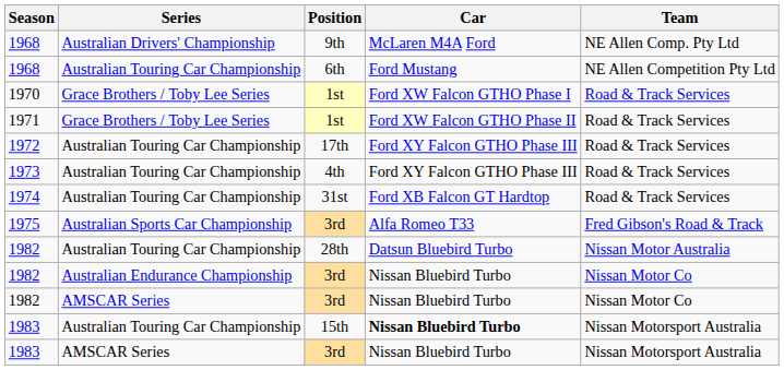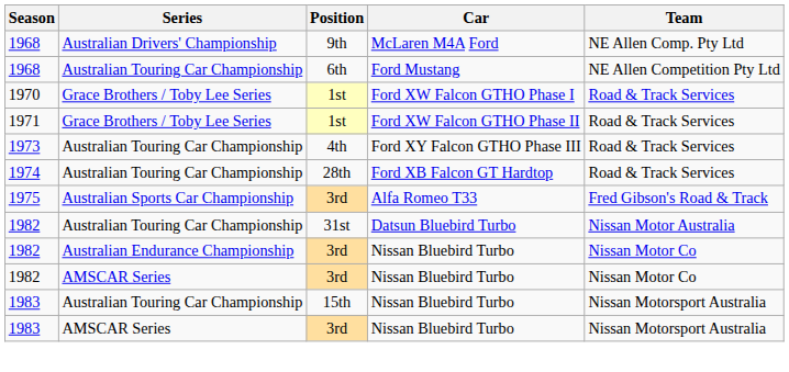 <table class="wikitable" style="font-size: 95%;">
 <tr>
 <th>Season</th>
 <th>Series</th>
 <th>Position</th>
 <th>Car</th>
 <th>Team</th>
 </tr>
 <tr>
 <td><a href='#'>1968</a></td>
 <td><a href='#'>Australian Drivers' Championship</a></td>
 <td align="center">9th</td>
 <td><a href='#'>McLaren M4A</a> <a href='#'>Ford</a></td>
 <td>NE Allen Comp. Pty Ltd</td>
 </tr>
 <tr>
 <td><a href='#'>1968</a></td>
 <td><a href='#'>Australian Touring Car Championship</a></td>
 <td align="center">6th</td>
 <td><a href='#'>Ford Mustang</a></td>
 <td>NE Allen Competition Pty Ltd</td>
 </tr>
 <tr>
 <td>1970</td>
 <td><a href='#'>Grace Brothers / Toby Lee Series</a></td>
 <td align="center" style="background:#ffffbf;">1st</td>
 <td><a href='#'>Ford XW Falcon GTHO Phase I</a></td>
 <td><a href='#'>Road & Track Services</a></td>
 </tr>
 <tr>
 <td>1971</td>
 <td><a href='#'>Grace Brothers / Toby Lee Series</a></td>
 <td align="center" style="background:#ffffbf;">1st</td>
 <td><a href='#'>Ford XW Falcon GTHO Phase II</a></td>
 <td>Road & Track Services</td>
 </tr>
 <tr>
-<td><a href='#'>1972</a></td>
-<td>Australian Touring Car Championship</td>
-<td align="center">17th</td>
-<td><a href='#'>Ford XY Falcon GTHO Phase III</a></td>
-<td>Road & Track Services</td>
-</tr>
-<tr>
 <td><a href='#'>1973</a></td>
 <td>Australian Touring Car Championship</td>
 <td align="center">4th</td>
 <td>Ford XY Falcon GTHO Phase III</td>
 <td>Road & Track Services</td>
 </tr>
 <tr>
 <td><a href='#'>1974</a></td>
 <td>Australian Touring Car Championship</td>
-<td align="center">31st</td>
+<td align="center">28th</td>
 <td><a href='#'>Ford XB Falcon GT Hardtop</a></td>
 <td>Road & Track Services</td>
 </tr>
 <tr>
 <td><a href='#'>1975</a></td>
 <td><a href='#'>Australian Sports Car Championship</a></td>
 <td align="center" style="background:#ffdf9f;">3rd</td>
 <td><a href='#'>Alfa Romeo T33</a></td>
 <td><a href='#'>Fred Gibson's Road & Track</a></td>
 </tr>
 <tr>
 <td><a href='#'>1982</a></td>
 <td>Australian Touring Car Championship</td>
-<td align="center">28th</td>
+<td align="center">31st</td>
 <td><a href='#'>Datsun Bluebird Turbo</a></td>
 <td><a href='#'>Nissan Motor Australia</a></td>
 </tr>
 <tr>
 <td><a href='#'>1982</a></td>
 <td><a href='#'>Australian Endurance Championship</a></td>
 <td align="center" style="background:#ffdf9f;">3rd</td>
 <td>Nissan Bluebird Turbo</td>
 <td><a href='#'>Nissan Motor Co</a></td>
 </tr>
 <tr>
 <td>1982</td>
 <td><a href='#'>AMSCAR Series</a></td>
 <td align="center" style="background:#ffdf9f;">3rd</td>
 <td>Nissan Bluebird Turbo</td>
 <td>Nissan Motor Co</td>
 </tr>
 <tr>
 <td><a href='#'>1983</a></td>
 <td>Australian Touring Car Championship</td>
 <td align="center">15th</td>
-<td><strong>Nissan Bluebird Turbo</strong></td>
+<td>Nissan Bluebird Turbo</td>
 <td>Nissan Motorsport Australia</td>
 </tr>
 <tr>
 <td><a href='#'>1983</a></td>
 <td>AMSCAR Series</td>
 <td align="center" style="background:#ffdf9f;">3rd</td>
 <td>Nissan Bluebird Turbo</td>
 <td>Nissan Motorsport Australia</td>
 </tr>
 </table>
